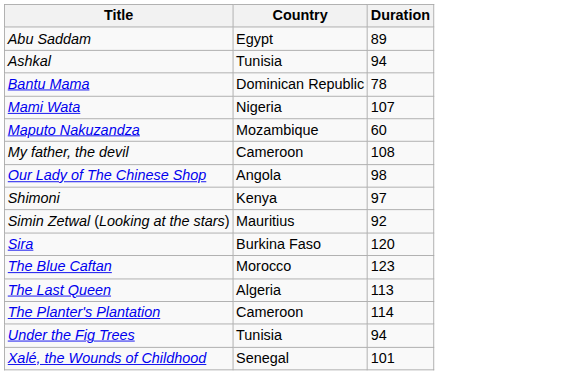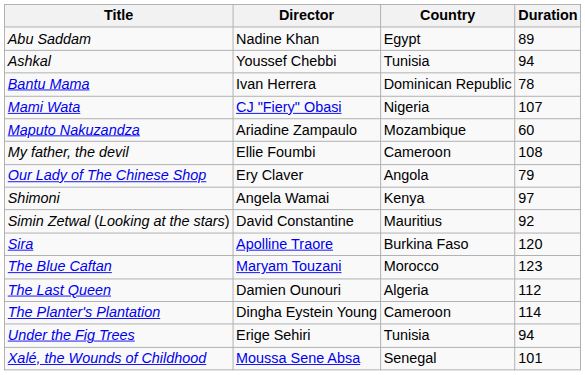 <table class="wikitable">
 <tr>
 <th>Title</th>
+<th>Director</th>
 <th>Country</th>
 <th>Duration</th>
 </tr>
 <tr>
 <td><em>Abu Saddam</em></td>
+<td>Nadine Khan</td>
 <td>Egypt</td>
 <td>89</td>
 </tr>
 <tr>
 <td><em>Ashkal</em></td>
+<td>Youssef Chebbi</td>
 <td> Tunisia</td>
 <td>94</td>
 </tr>
 <tr>
 <td><em><a href='#'>Bantu Mama</a></em></td>
+<td>Ivan Herrera</td>
 <td>Dominican Republic</td>
 <td>78</td>
 </tr>
 <tr>
 <td><em><a href='#'>Mami Wata</a></em></td>
+<td><a href='#'>CJ "Fiery" Obasi</a></td>
 <td>Nigeria</td>
 <td>107</td>
 </tr>
 <tr>
 <td><em><a href='#'>Maputo Nakuzandza</a></em></td>
+<td>Ariadine Zampaulo</td>
 <td>Mozambique</td>
 <td>60</td>
 </tr>
 <tr>
 <td><em>My father, the devil</em></td>
+<td>Ellie Foumbi</td>
 <td>Cameroon</td>
 <td>108</td>
 </tr>
 <tr>
 <td><em><a href='#'>Our Lady of The Chinese Shop</a></em></td>
+<td>Ery Claver</td>
 <td>Angola</td>
-<td>98</td>
+<td>79</td>
 </tr>
 <tr>
 <td><em>Shimoni</em></td>
+<td>Angela Wamai</td>
 <td>Kenya</td>
 <td>97</td>
 </tr>
 <tr>
 <td><em>Simin Zetwal</em> (<em>Looking at the stars</em>)</td>
+<td>David Constantine</td>
 <td>Mauritius</td>
 <td>92</td>
 </tr>
 <tr>
 <td><em><a href='#'>Sira</a></em></td>
+<td><a href='#'>Apolline Traore</a></td>
 <td>Burkina Faso</td>
 <td>120</td>
 </tr>
 <tr>
 <td><em><a href='#'>The Blue Caftan</a></em></td>
+<td><a href='#'>Maryam Touzani</a></td>
 <td>Morocco</td>
 <td>123</td>
 </tr>
 <tr>
 <td><em><a href='#'>The Last Queen</a></em></td>
+<td>Damien Ounouri</td>
 <td>Algeria</td>
-<td>113</td>
+<td>112</td>
 </tr>
 <tr>
 <td><em><a href='#'>The Planter's Plantation</a></em></td>
+<td>Dingha Eystein Young</td>
 <td>Cameroon</td>
 <td>114</td>
 </tr>
 <tr>
 <td><em><a href='#'>Under the Fig Trees</a></em></td>
+<td>Erige Sehiri</td>
 <td>Tunisia</td>
 <td>94</td>
 </tr>
 <tr>
 <td><em><a href='#'>Xalé, the Wounds of Childhood</a></em></td>
+<td><a href='#'>Moussa Sene Absa</a></td>
 <td>Senegal</td>
 <td>101</td>
 </tr>
 </table>
